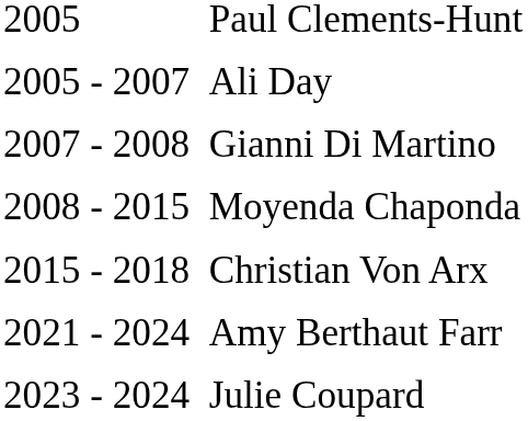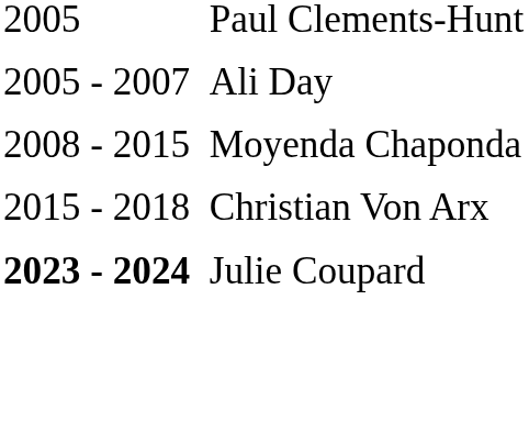 <table cellpadding="3">
 <tr>
 <td>2005</td>
 <td>Paul Clements-Hunt </td>
 <td></td>
 </tr>
 <tr>
 <td>2005 - 2007</td>
 <td>Ali Day </td>
-<td></td>
-</tr>
-<tr>
-<td>2007 - 2008</td>
-<td>Gianni Di Martino </td>
 <td></td>
 </tr>
 <tr>
 <td>2008 - 2015</td>
 <td>Moyenda Chaponda </td>
 <td></td>
 </tr>
 <tr>
 <td>2015 - 2018</td>
 <td>Christian Von Arx </td>
 <td></td>
 </tr>
 <tr>
-<td>2021 - 2024</td>
-<td>Amy Berthaut Farr </td>
-<td></td>
-</tr>
-<tr>
-<td>2023 - 2024</td>
+<td><strong>2023 - 2024</strong></td>
 <td>Julie Coupard </td>
 <td></td>
 </tr>
 </table>
